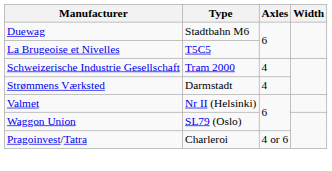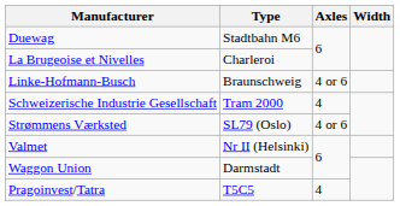 <table class=wikitable>
 <tr>
 <th>Manufacturer</th>
 <th>Type</th>
 <th>Axles</th>
 <th>Width</th>
 </tr>
 <tr>
 <td><a href='#'>Duewag</a></td>
 <td>Stadtbahn M6</td>
 <td rowspan="2">6</td>
 <td rowspan="2"></td>
 </tr>
 <tr>
 <td><a href='#'>La Brugeoise et Nivelles</a></td>
-<td><a href='#'>T5C5</a></td>
+<td>Charleroi</td>
+</tr>
+<tr>
+<td><a href='#'>Linke-Hofmann-Busch</a></td>
+<td>Braunschweig</td>
+<td>4 or 6</td>
+<td></td>
 </tr>
 <tr>
 <td><a href='#'>Schweizerische Industrie Gesellschaft</a></td>
 <td><a href='#'>Tram 2000</a></td>
 <td>4</td>
 <td rowspan="2"></td>
 </tr>
 <tr>
 <td><a href='#'>Strømmens Værksted</a></td>
-<td>Darmstadt</td>
-<td>4</td>
+<td><a href='#'>SL79</a> (Oslo)</td>
+<td>4 or 6</td>
 </tr>
 <tr>
 <td><a href='#'>Valmet</a></td>
 <td><a href='#'>Nr II</a> (Helsinki)</td>
 <td rowspan="2">6</td>
 <td></td>
 </tr>
 <tr>
 <td><a href='#'>Waggon Union</a></td>
-<td><a href='#'>SL79</a> (Oslo)</td>
+<td>Darmstadt</td>
 <td rowspan="2"></td>
 </tr>
 <tr>
 <td><a href='#'>Pragoinvest</a>/<a href='#'>Tatra</a></td>
-<td>Charleroi</td>
-<td>4 or 6</td>
+<td><a href='#'>T5C5</a></td>
+<td>4</td>
 </tr>
 </table>
